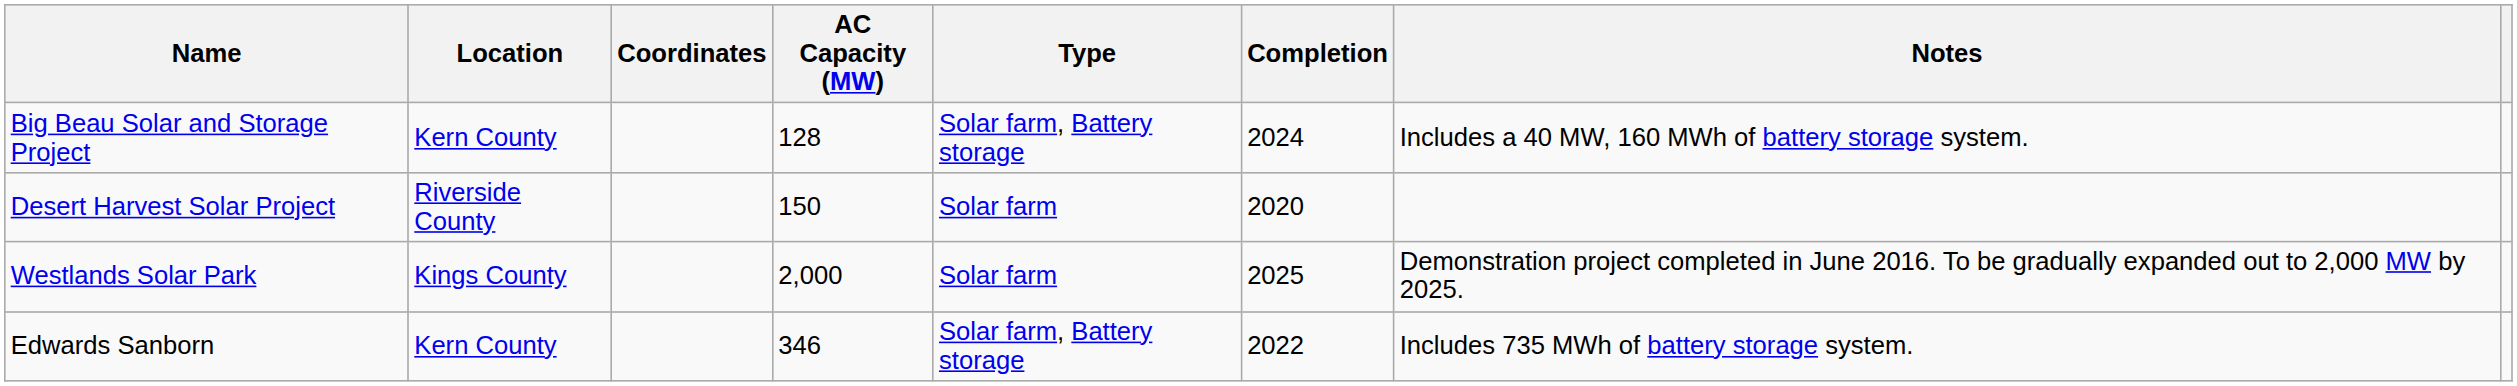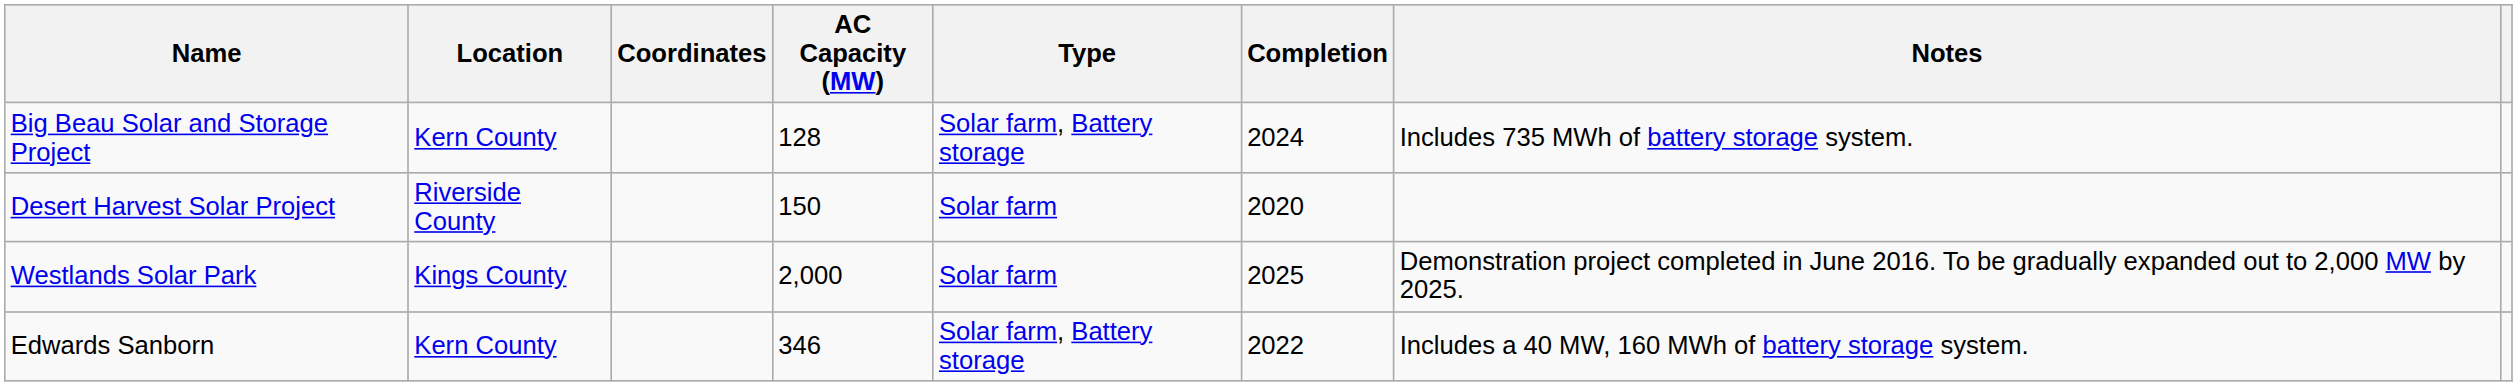 <table class="wikitable sortable">
 <tr>
 <th>Name</th>
 <th>Location</th>
 <th>Coordinates</th>
 <th data-sort-type="number">AC Capacity<br>(<a href='#'>MW</a>)</th>
 <th>Type</th>
 <th>Completion</th>
 <th>Notes</th>
 <th class="unsortable"></th>
 </tr>
 <tr>
 <td><a href='#'>Big Beau Solar and Storage Project</a></td>
 <td><a href='#'>Kern County</a></td>
 <td></td>
 <td>128</td>
 <td><a href='#'>Solar farm</a>, <a href='#'>Battery storage</a></td>
 <td>2024</td>
-<td>Includes a 40 MW, 160 MWh of <a href='#'>battery storage</a> system.</td>
+<td>Includes 735 MWh of <a href='#'>battery storage</a> system.</td>
 <td></td>
 </tr>
 <tr>
 <td><a href='#'>Desert Harvest Solar Project</a></td>
 <td><a href='#'>Riverside County</a></td>
 <td></td>
 <td>150</td>
 <td><a href='#'>Solar farm</a></td>
 <td>2020</td>
 <td></td>
 <td></td>
 </tr>
 <tr>
 <td><a href='#'>Westlands Solar Park</a></td>
 <td><a href='#'>Kings County</a></td>
 <td></td>
 <td>2,000</td>
 <td><a href='#'>Solar farm</a></td>
 <td>2025</td>
 <td>Demonstration project completed in June 2016. To be gradually expanded out to 2,000 <a href='#'>MW</a> by 2025.</td>
 <td></td>
 </tr>
 <tr>
 <td>Edwards Sanborn</td>
 <td><a href='#'>Kern County</a></td>
 <td></td>
 <td>346</td>
 <td><a href='#'>Solar farm</a>, <a href='#'>Battery storage</a></td>
 <td>2022</td>
-<td>Includes 735 MWh of <a href='#'>battery storage</a> system.</td>
+<td>Includes a 40 MW, 160 MWh of <a href='#'>battery storage</a> system.</td>
 <td></td>
 </tr>
 </table>
